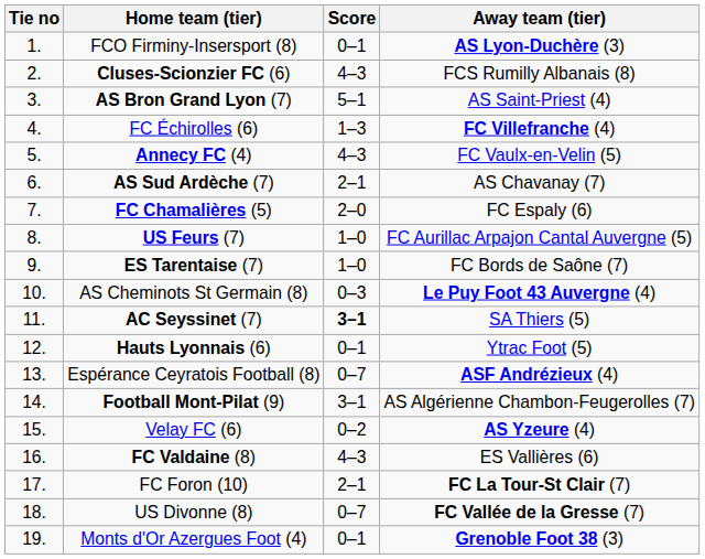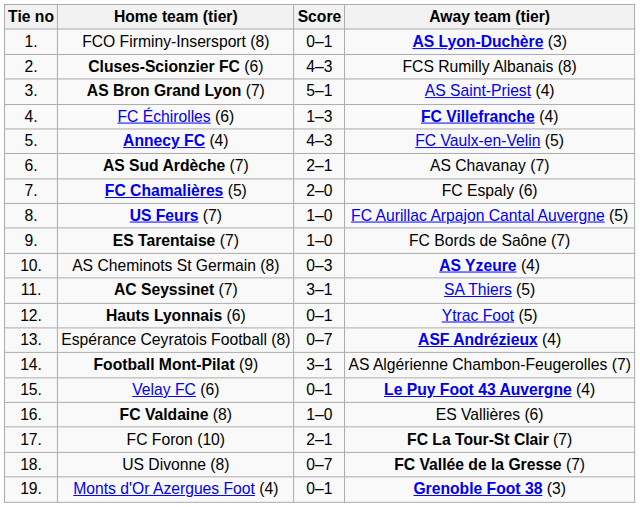 <table class="wikitable" style="text-align: center">
 <tr>
 <th>Tie no</th>
 <th>Home team (tier)</th>
 <th>Score</th>
 <th>Away team (tier)</th>
 </tr>
 <tr>
 <td>1.</td>
 <td>FCO Firminy-Insersport (8)</td>
 <td>0–1</td>
 <td><strong><a href='#'>AS Lyon-Duchère</a></strong> (3)</td>
 </tr>
 <tr>
 <td>2.</td>
 <td><strong>Cluses-Scionzier FC</strong> (6)</td>
 <td>4–3</td>
 <td>FCS Rumilly Albanais (8)</td>
 </tr>
 <tr>
 <td>3.</td>
 <td><strong>AS Bron Grand Lyon</strong> (7)</td>
 <td>5–1</td>
 <td><a href='#'>AS Saint-Priest</a> (4)</td>
 </tr>
 <tr>
 <td>4.</td>
 <td><a href='#'>FC Échirolles</a> (6)</td>
 <td>1–3</td>
 <td><strong><a href='#'>FC Villefranche</a></strong> (4)</td>
 </tr>
 <tr>
 <td>5.</td>
 <td><strong><a href='#'>Annecy FC</a></strong> (4)</td>
 <td>4–3 </td>
 <td><a href='#'>FC Vaulx-en-Velin</a> (5)</td>
 </tr>
 <tr>
 <td>6.</td>
 <td><strong>AS Sud Ardèche</strong> (7)</td>
 <td>2–1</td>
 <td>AS Chavanay (7)</td>
 </tr>
 <tr>
 <td>7.</td>
 <td><strong><a href='#'>FC Chamalières</a></strong> (5)</td>
 <td>2–0 </td>
 <td>FC Espaly (6)</td>
 </tr>
 <tr>
 <td>8.</td>
 <td><strong><a href='#'>US Feurs</a></strong> (7)</td>
 <td>1–0</td>
 <td><a href='#'>FC Aurillac Arpajon Cantal Auvergne</a> (5)</td>
 </tr>
 <tr>
 <td>9.</td>
 <td><strong>ES Tarentaise</strong> (7)</td>
 <td>1–0</td>
 <td>FC Bords de Saône (7)</td>
 </tr>
 <tr>
 <td>10.</td>
 <td>AS Cheminots St Germain (8)</td>
 <td>0–3</td>
-<td><strong><a href='#'>Le Puy Foot 43 Auvergne</a></strong> (4)</td>
+<td><strong><a href='#'>AS Yzeure</a></strong> (4)</td>
 </tr>
 <tr>
 <td>11.</td>
 <td><strong>AC Seyssinet</strong> (7)</td>
-<td><strong>3–1</strong></td>
+<td>3–1</td>
 <td><a href='#'>SA Thiers</a> (5)</td>
 </tr>
 <tr>
 <td>12.</td>
 <td><strong>Hauts Lyonnais</strong> (6)</td>
 <td>0–1</td>
 <td><a href='#'>Ytrac Foot</a> (5)</td>
 </tr>
 <tr>
 <td>13.</td>
 <td>Espérance Ceyratois Football (8)</td>
 <td>0–7</td>
 <td><strong><a href='#'>ASF Andrézieux</a></strong> (4)</td>
 </tr>
 <tr>
 <td>14.</td>
 <td><strong>Football Mont-Pilat</strong> (9)</td>
 <td>3–1</td>
 <td>AS Algérienne Chambon-Feugerolles (7)</td>
 </tr>
 <tr>
 <td>15.</td>
 <td><a href='#'>Velay FC</a> (6)</td>
-<td>0–2</td>
-<td><strong><a href='#'>AS Yzeure</a></strong> (4)</td>
+<td>0–1</td>
+<td><strong><a href='#'>Le Puy Foot 43 Auvergne</a></strong> (4)</td>
 </tr>
 <tr>
 <td>16.</td>
 <td><strong>FC Valdaine</strong> (8)</td>
-<td>4–3 </td>
+<td>1–0</td>
 <td>ES Vallières (6)</td>
 </tr>
 <tr>
 <td>17.</td>
 <td>FC Foron (10)</td>
 <td>2–1</td>
 <td><strong>FC La Tour-St Clair</strong> (7)</td>
 </tr>
 <tr>
 <td>18.</td>
 <td>US Divonne (8)</td>
 <td>0–7</td>
 <td><strong>FC Vallée de la Gresse</strong> (7)</td>
 </tr>
 <tr>
 <td>19.</td>
 <td><a href='#'>Monts d'Or Azergues Foot</a> (4)</td>
 <td>0–1</td>
 <td><strong><a href='#'>Grenoble Foot 38</a></strong> (3)</td>
 </tr>
 </table>
